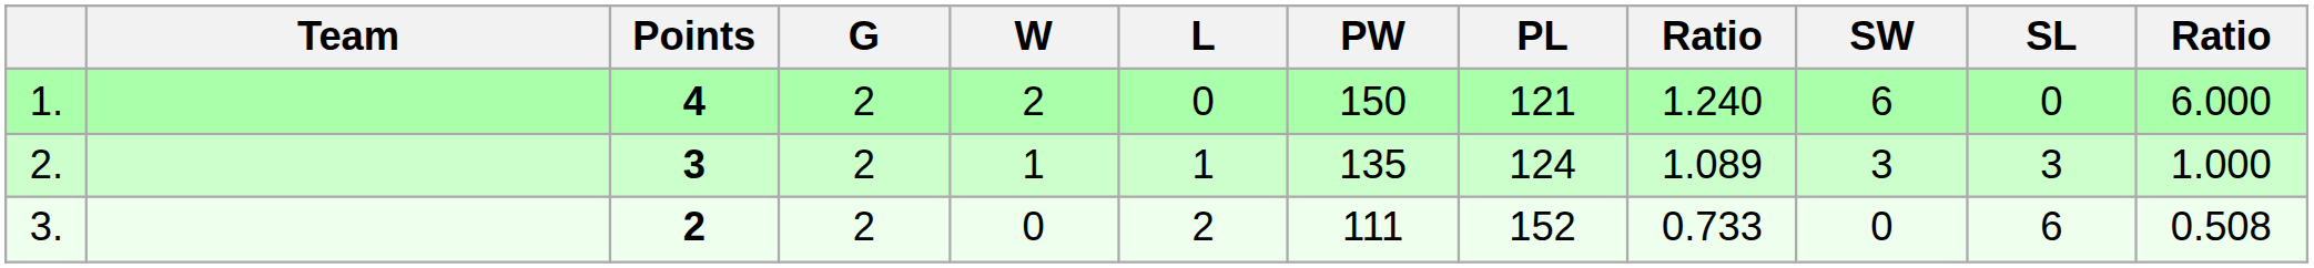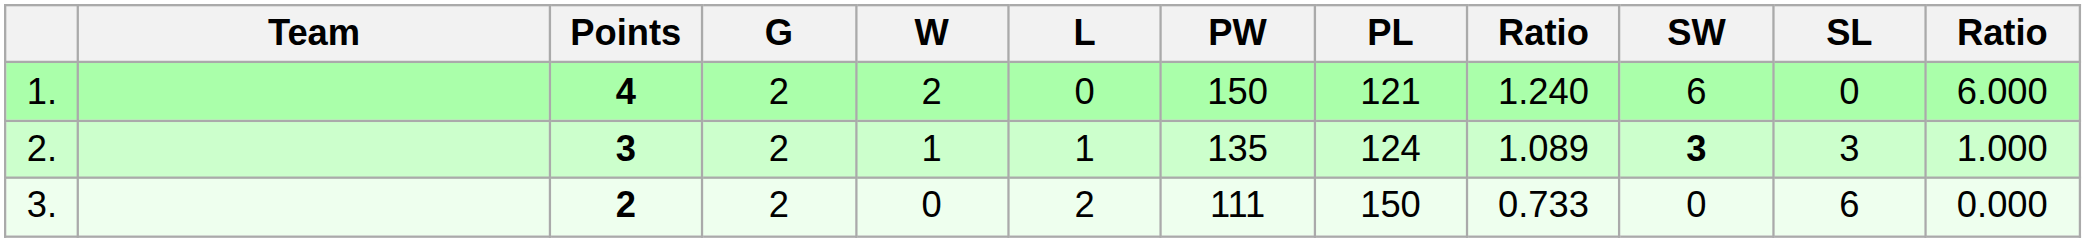 <table class=wikitable style="text-align:center">
 <tr bgcolor="#DCDCDC">
 <th width="25"></th>
 <th width="200">Team</th>
 <th width="60">Points</th>
 <th width="60">G</th>
 <th width="60">W</th>
 <th width="60">L</th>
 <th width="60">PW</th>
 <th width="60">PL</th>
 <th width="60">Ratio</th>
 <th width="60">SW</th>
 <th width="60">SL</th>
 <th width="60">Ratio</th>
 </tr>
 <tr bgcolor=#AAFFAA>
 <td>1.</td>
 <td align=left></td>
 <td><strong>4</strong></td>
 <td>2</td>
 <td>2</td>
 <td>0</td>
 <td>150</td>
 <td>121</td>
 <td>1.240</td>
 <td>6</td>
 <td>0</td>
 <td>6.000</td>
 </tr>
 <tr bgcolor=#CCFFCC>
 <td>2.</td>
 <td align=left></td>
 <td><strong>3</strong></td>
 <td>2</td>
 <td>1</td>
 <td>1</td>
 <td>135</td>
 <td>124</td>
 <td>1.089</td>
-<td>3</td>
+<td><strong>3</strong></td>
 <td>3</td>
 <td>1.000</td>
 </tr>
 <tr bgcolor=#EEFFEE>
 <td>3.</td>
 <td align=left></td>
 <td><strong>2</strong></td>
 <td>2</td>
 <td>0</td>
 <td>2</td>
 <td>111</td>
-<td>152</td>
+<td>150</td>
 <td>0.733</td>
 <td>0</td>
 <td>6</td>
-<td>0.508</td>
+<td>0.000</td>
 </tr>
 </table>
